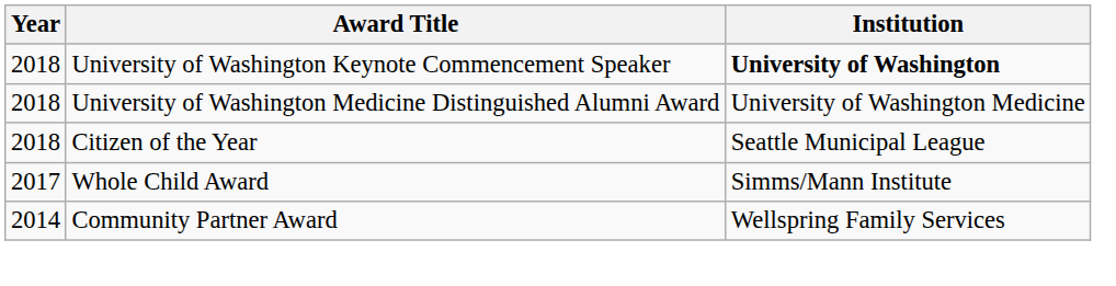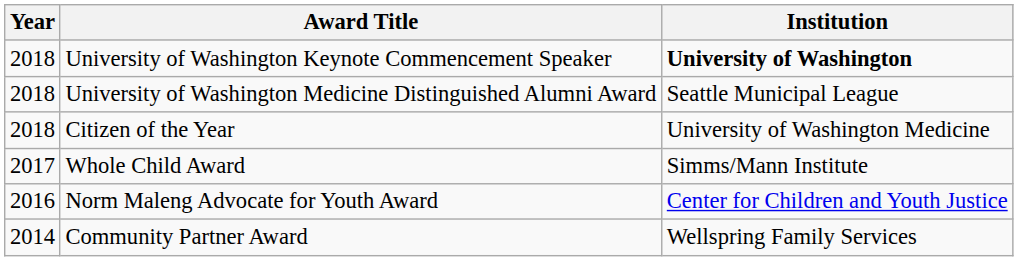 <table class="wikitable">
 <tr>
 <th>Year</th>
 <th>Award Title</th>
 <th>Institution</th>
 </tr>
 <tr>
 <td>2018</td>
 <td>University of Washington Keynote Commencement Speaker </td>
 <td><strong>University of Washington</strong></td>
 </tr>
 <tr>
 <td>2018</td>
 <td>University of Washington Medicine Distinguished Alumni Award</td>
-<td>University of Washington Medicine</td>
+<td>Seattle Municipal League</td>
 </tr>
 <tr>
 <td>2018</td>
 <td>Citizen of the Year</td>
-<td>Seattle Municipal League</td>
+<td>University of Washington Medicine</td>
 </tr>
 <tr>
 <td>2017</td>
 <td>Whole Child Award</td>
 <td>Simms/Mann Institute</td>
 </tr>
 <tr>
+<td>2016</td>
+<td>Norm Maleng Advocate for Youth Award</td>
+<td><a href='#'>Center for Children and Youth Justice</a></td>
+</tr>
+<tr>
 <td>2014</td>
 <td>Community Partner Award</td>
 <td>Wellspring Family Services</td>
 </tr>
 </table>
